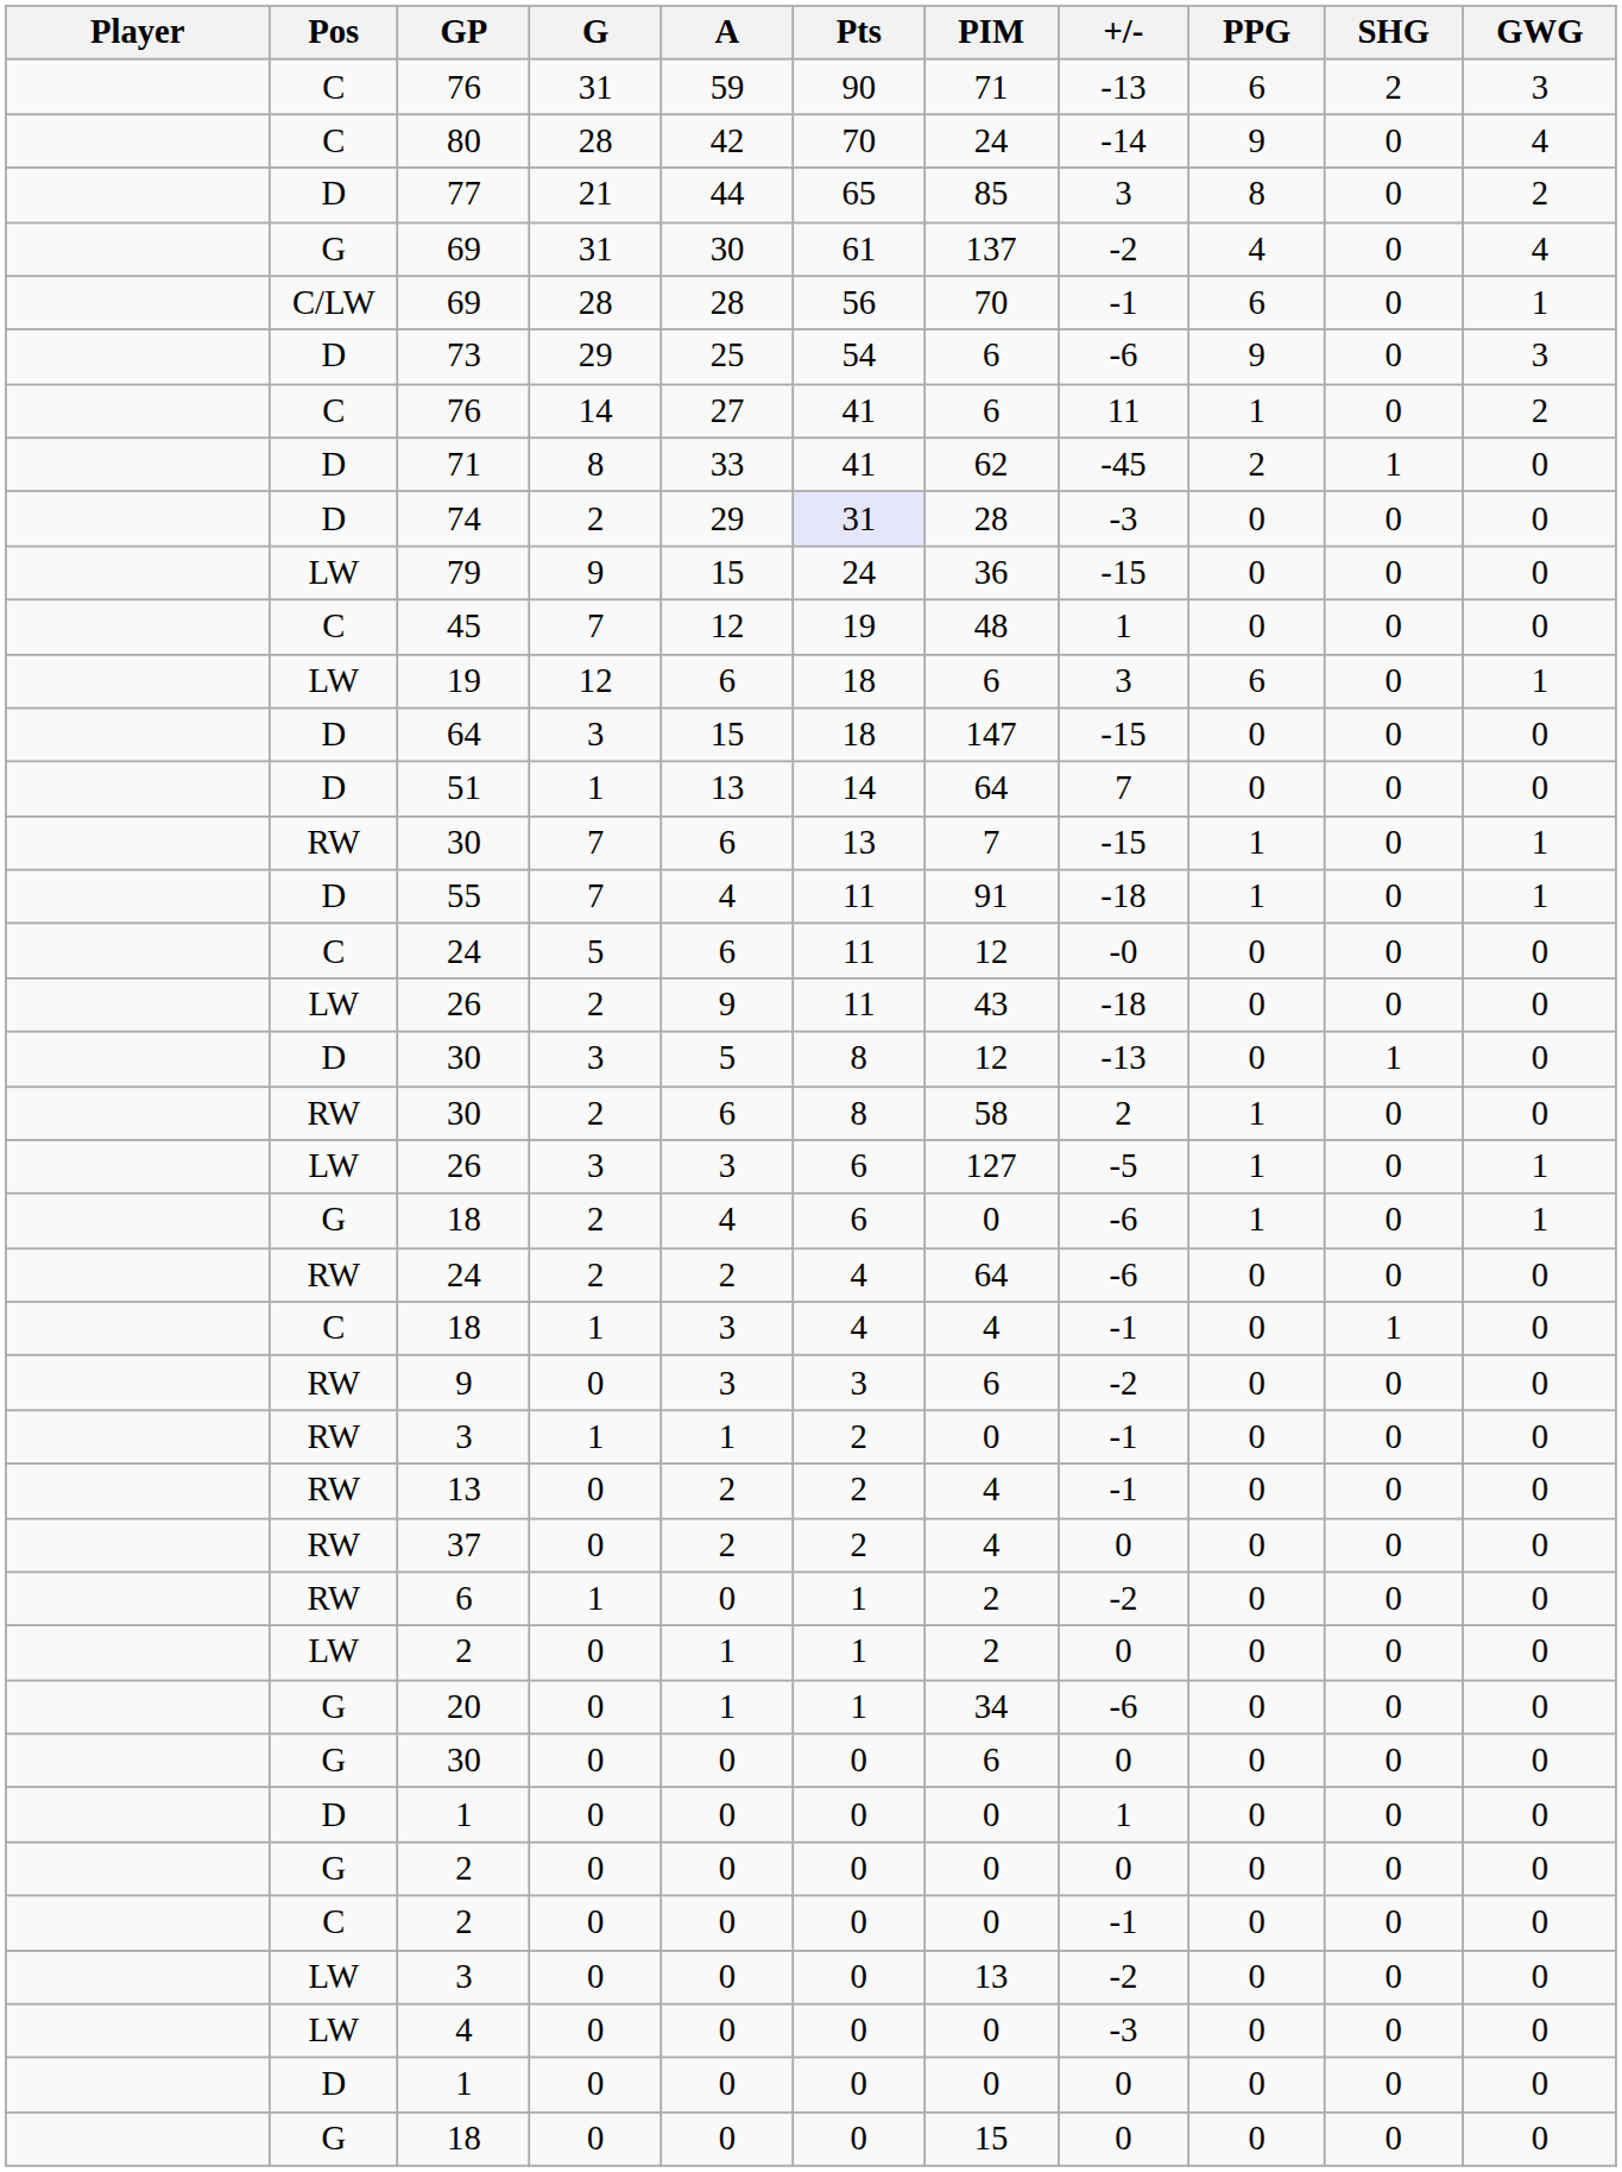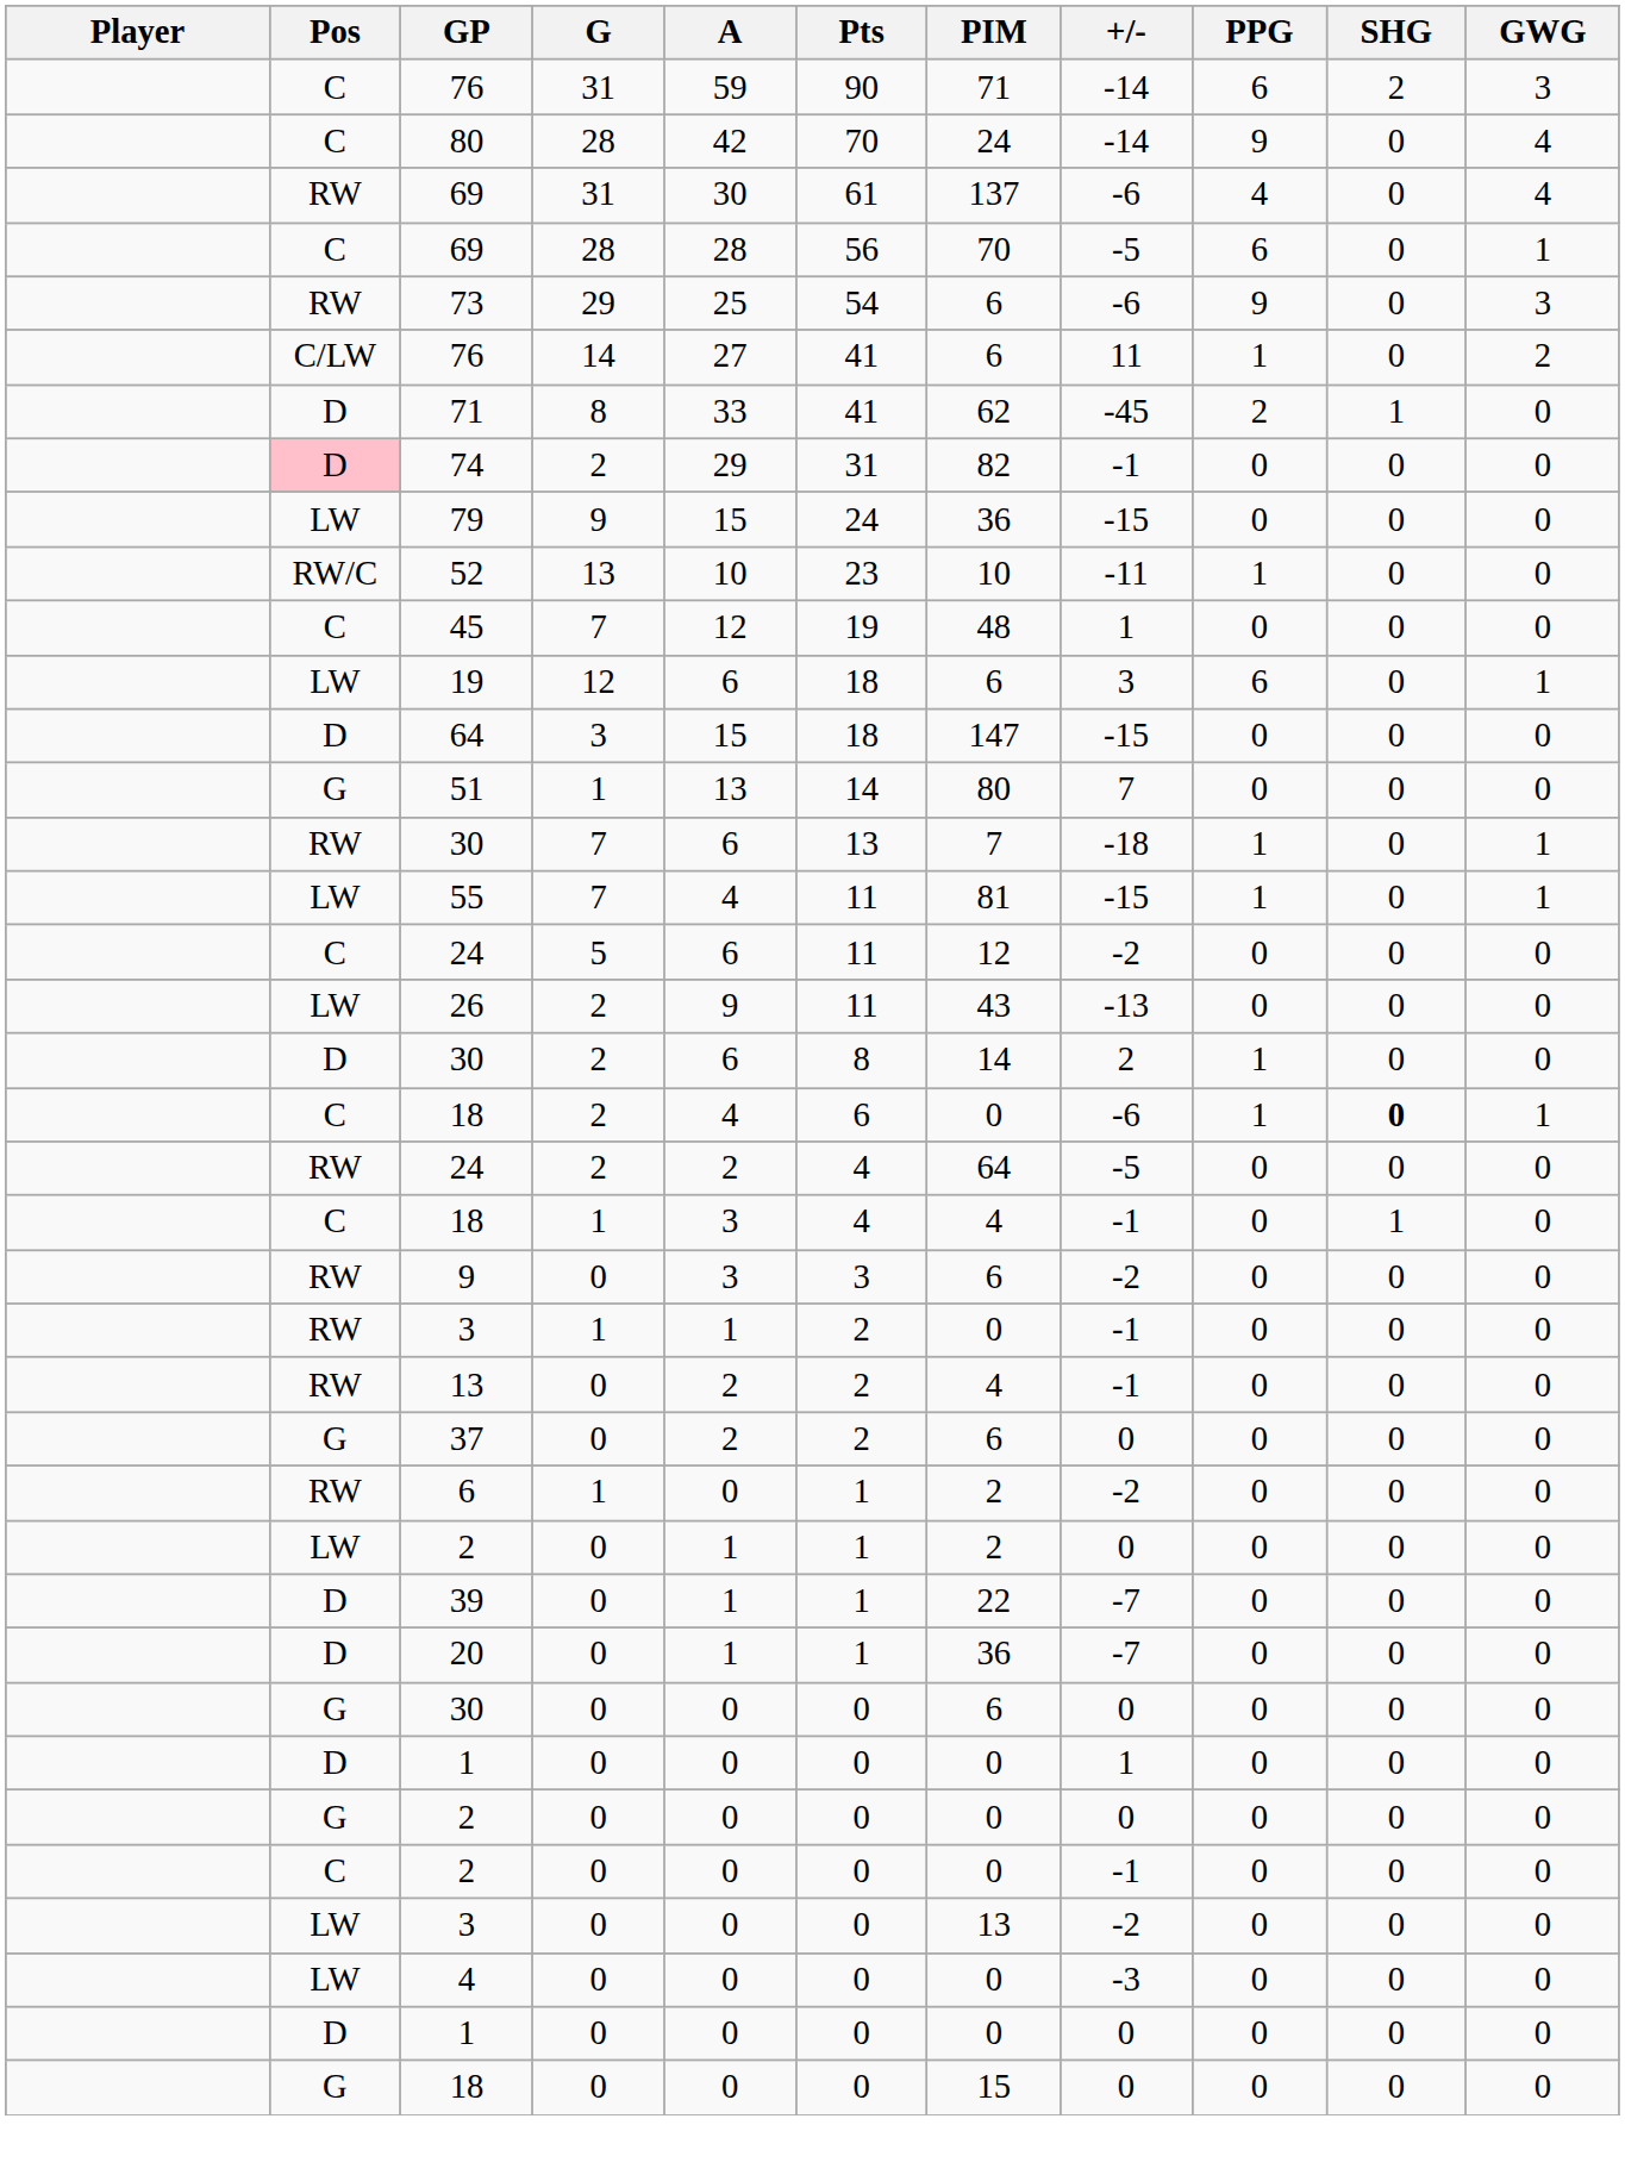 <table class="wikitable sortable" width="60%">
 <tr ALIGN="center">
 <th bgcolor="#DDDDFF" width="10%">Player</th>
 <th bgcolor="#DDDDFF" width="3%" title="Position">Pos</th>
 <th bgcolor="#DDDDFF" width="5%" title="Games played">GP</th>
 <th bgcolor="#DDDDFF" width="5%" title="Goals">G</th>
 <th bgcolor="#DDDDFF" width="5%" title="Assists">A</th>
 <th bgcolor="#DDDDFF" width="5%" title="Points">Pts</th>
 <th bgcolor="#DDDDFF" width="5%" title="Penalties in Minutes">PIM</th>
 <th bgcolor="#DDDDFF" width="5%" title="Plus/Minus">+/-</th>
 <th bgcolor="#DDDDFF" width="5%" title="Power Play Goals">PPG</th>
 <th bgcolor="#DDDDFF" width="5%" title="Short-handed Goals">SHG</th>
 <th bgcolor="#DDDDFF" width="5%" title="Game-winning Goals">GWG</th>
 </tr>
 <tr align="center">
 <td align="right"></td>
 <td>C</td>
 <td>76</td>
 <td>31</td>
 <td>59</td>
 <td>90</td>
 <td>71</td>
-<td>-13</td>
+<td>-14</td>
 <td>6</td>
 <td>2</td>
 <td>3</td>
 </tr>
 <tr align="center">
 <td align="right"></td>
 <td>C</td>
 <td>80</td>
 <td>28</td>
 <td>42</td>
 <td>70</td>
 <td>24</td>
 <td>-14</td>
 <td>9</td>
 <td>0</td>
 <td>4</td>
 </tr>
 <tr align="center">
 <td align="right"></td>
-<td>D</td>
-<td>77</td>
-<td>21</td>
-<td>44</td>
-<td>65</td>
-<td>85</td>
-<td>3</td>
-<td>8</td>
-<td>0</td>
-<td>2</td>
-</tr>
-<tr align="center">
-<td align="right"></td>
-<td>G</td>
+<td>RW</td>
 <td>69</td>
 <td>31</td>
 <td>30</td>
 <td>61</td>
 <td>137</td>
-<td>-2</td>
+<td>-6</td>
 <td>4</td>
 <td>0</td>
 <td>4</td>
 </tr>
 <tr align="center">
 <td align="right"></td>
-<td>C/LW</td>
+<td>C</td>
 <td>69</td>
 <td>28</td>
 <td>28</td>
 <td>56</td>
 <td>70</td>
-<td>-1</td>
+<td>-5</td>
 <td>6</td>
 <td>0</td>
 <td>1</td>
 </tr>
 <tr align="center">
 <td align="right"></td>
-<td>D</td>
+<td>RW</td>
 <td>73</td>
 <td>29</td>
 <td>25</td>
 <td>54</td>
 <td>6</td>
 <td>-6</td>
 <td>9</td>
 <td>0</td>
 <td>3</td>
 </tr>
 <tr align="center">
 <td align="right"></td>
-<td>C</td>
+<td>C/LW</td>
 <td>76</td>
 <td>14</td>
 <td>27</td>
 <td>41</td>
 <td>6</td>
 <td>11</td>
 <td>1</td>
 <td>0</td>
 <td>2</td>
 </tr>
 <tr align="center">
 <td align="right"></td>
 <td>D</td>
 <td>71</td>
 <td>8</td>
 <td>33</td>
 <td>41</td>
 <td>62</td>
 <td>-45</td>
 <td>2</td>
 <td>1</td>
 <td>0</td>
 </tr>
 <tr align="center">
 <td align="right"></td>
-<td>D</td>
+<td style="background: pink;">D</td>
 <td>74</td>
 <td>2</td>
 <td>29</td>
-<td style="background: lavender;">31</td>
-<td>28</td>
-<td>-3</td>
+<td>31</td>
+<td>82</td>
+<td>-1</td>
 <td>0</td>
 <td>0</td>
 <td>0</td>
 </tr>
 <tr align="center">
 <td align="right"></td>
 <td>LW</td>
 <td>79</td>
 <td>9</td>
 <td>15</td>
 <td>24</td>
 <td>36</td>
 <td>-15</td>
 <td>0</td>
+<td>0</td>
+<td>0</td>
+</tr>
+<tr align="center">
+<td align="right"></td>
+<td>RW/C</td>
+<td>52</td>
+<td>13</td>
+<td>10</td>
+<td>23</td>
+<td>10</td>
+<td>-11</td>
+<td>1</td>
 <td>0</td>
 <td>0</td>
 </tr>
 <tr align="center">
 <td align="right"></td>
 <td>C</td>
 <td>45</td>
 <td>7</td>
 <td>12</td>
 <td>19</td>
 <td>48</td>
 <td>1</td>
 <td>0</td>
 <td>0</td>
 <td>0</td>
 </tr>
 <tr align="center">
 <td align="right"></td>
 <td>LW</td>
 <td>19</td>
 <td>12</td>
 <td>6</td>
 <td>18</td>
 <td>6</td>
 <td>3</td>
 <td>6</td>
 <td>0</td>
 <td>1</td>
 </tr>
 <tr align="center">
 <td align="right"></td>
 <td>D</td>
 <td>64</td>
 <td>3</td>
 <td>15</td>
 <td>18</td>
 <td>147</td>
 <td>-15</td>
 <td>0</td>
 <td>0</td>
 <td>0</td>
 </tr>
 <tr align="center">
 <td align="right"></td>
-<td>D</td>
+<td>G</td>
 <td>51</td>
 <td>1</td>
 <td>13</td>
 <td>14</td>
-<td>64</td>
+<td>80</td>
 <td>7</td>
 <td>0</td>
 <td>0</td>
 <td>0</td>
 </tr>
 <tr align="center">
 <td align="right"></td>
 <td>RW</td>
 <td>30</td>
 <td>7</td>
 <td>6</td>
 <td>13</td>
 <td>7</td>
-<td>-15</td>
+<td>-18</td>
 <td>1</td>
 <td>0</td>
 <td>1</td>
 </tr>
 <tr align="center">
 <td align="right"></td>
-<td>D</td>
+<td>LW</td>
 <td>55</td>
 <td>7</td>
 <td>4</td>
 <td>11</td>
-<td>91</td>
-<td>-18</td>
+<td>81</td>
+<td>-15</td>
 <td>1</td>
 <td>0</td>
 <td>1</td>
 </tr>
 <tr align="center">
 <td align="right"></td>
 <td>C</td>
 <td>24</td>
 <td>5</td>
 <td>6</td>
 <td>11</td>
 <td>12</td>
-<td>-0</td>
+<td>-2</td>
 <td>0</td>
 <td>0</td>
 <td>0</td>
 </tr>
 <tr align="center">
 <td align="right"></td>
 <td>LW</td>
 <td>26</td>
 <td>2</td>
 <td>9</td>
 <td>11</td>
 <td>43</td>
-<td>-18</td>
+<td>-13</td>
 <td>0</td>
 <td>0</td>
 <td>0</td>
 </tr>
 <tr align="center">
 <td align="right"></td>
 <td>D</td>
 <td>30</td>
-<td>3</td>
-<td>5</td>
-<td>8</td>
-<td>12</td>
-<td>-13</td>
-<td>0</td>
-<td>1</td>
-<td>0</td>
-</tr>
-<tr align="center">
-<td align="right"></td>
-<td>RW</td>
-<td>30</td>
 <td>2</td>
 <td>6</td>
 <td>8</td>
-<td>58</td>
+<td>14</td>
 <td>2</td>
 <td>1</td>
 <td>0</td>
 <td>0</td>
 </tr>
 <tr align="center">
 <td align="right"></td>
-<td>LW</td>
-<td>26</td>
-<td>3</td>
-<td>3</td>
-<td>6</td>
-<td>127</td>
-<td>-5</td>
-<td>1</td>
-<td>0</td>
-<td>1</td>
-</tr>
-<tr align="center">
-<td align="right"></td>
-<td>G</td>
+<td>C</td>
 <td>18</td>
 <td>2</td>
 <td>4</td>
 <td>6</td>
 <td>0</td>
 <td>-6</td>
 <td>1</td>
-<td>0</td>
+<td><strong>0</strong></td>
 <td>1</td>
 </tr>
 <tr align="center">
 <td align="right"></td>
 <td>RW</td>
 <td>24</td>
 <td>2</td>
 <td>2</td>
 <td>4</td>
 <td>64</td>
-<td>-6</td>
+<td>-5</td>
 <td>0</td>
 <td>0</td>
 <td>0</td>
 </tr>
 <tr align="center">
 <td align="right"></td>
 <td>C</td>
 <td>18</td>
 <td>1</td>
 <td>3</td>
 <td>4</td>
 <td>4</td>
 <td>-1</td>
 <td>0</td>
 <td>1</td>
 <td>0</td>
 </tr>
 <tr align="center">
 <td align="right"></td>
 <td>RW</td>
 <td>9</td>
 <td>0</td>
 <td>3</td>
 <td>3</td>
 <td>6</td>
 <td>-2</td>
 <td>0</td>
 <td>0</td>
 <td>0</td>
 </tr>
 <tr align="center">
 <td align="right"></td>
 <td>RW</td>
 <td>3</td>
 <td>1</td>
 <td>1</td>
 <td>2</td>
 <td>0</td>
 <td>-1</td>
 <td>0</td>
 <td>0</td>
 <td>0</td>
 </tr>
 <tr align="center">
 <td align="right"></td>
 <td>RW</td>
 <td>13</td>
 <td>0</td>
 <td>2</td>
 <td>2</td>
 <td>4</td>
 <td>-1</td>
 <td>0</td>
 <td>0</td>
 <td>0</td>
 </tr>
 <tr align="center">
 <td align="right"></td>
-<td>RW</td>
+<td>G</td>
 <td>37</td>
 <td>0</td>
 <td>2</td>
 <td>2</td>
-<td>4</td>
+<td>6</td>
 <td>0</td>
 <td>0</td>
 <td>0</td>
 <td>0</td>
 </tr>
 <tr align="center">
 <td align="right"></td>
 <td>RW</td>
 <td>6</td>
 <td>1</td>
 <td>0</td>
 <td>1</td>
 <td>2</td>
 <td>-2</td>
 <td>0</td>
 <td>0</td>
 <td>0</td>
 </tr>
 <tr align="center">
 <td align="right"></td>
 <td>LW</td>
 <td>2</td>
 <td>0</td>
 <td>1</td>
 <td>1</td>
 <td>2</td>
 <td>0</td>
 <td>0</td>
 <td>0</td>
 <td>0</td>
 </tr>
 <tr align="center">
 <td align="right"></td>
-<td>G</td>
+<td>D</td>
+<td>39</td>
+<td>0</td>
+<td>1</td>
+<td>1</td>
+<td>22</td>
+<td>-7</td>
+<td>0</td>
+<td>0</td>
+<td>0</td>
+</tr>
+<tr align="center">
+<td align="right"></td>
+<td>D</td>
 <td>20</td>
 <td>0</td>
 <td>1</td>
 <td>1</td>
-<td>34</td>
-<td>-6</td>
+<td>36</td>
+<td>-7</td>
 <td>0</td>
 <td>0</td>
 <td>0</td>
 </tr>
 <tr align="center">
 <td align="right"></td>
 <td>G</td>
 <td>30</td>
 <td>0</td>
 <td>0</td>
 <td>0</td>
 <td>6</td>
 <td>0</td>
 <td>0</td>
 <td>0</td>
 <td>0</td>
 </tr>
 <tr align="center">
 <td align="right"></td>
 <td>D</td>
 <td>1</td>
 <td>0</td>
 <td>0</td>
 <td>0</td>
 <td>0</td>
 <td>1</td>
 <td>0</td>
 <td>0</td>
 <td>0</td>
 </tr>
 <tr align="center">
 <td align="right"></td>
 <td>G</td>
 <td>2</td>
 <td>0</td>
 <td>0</td>
 <td>0</td>
 <td>0</td>
 <td>0</td>
 <td>0</td>
 <td>0</td>
 <td>0</td>
 </tr>
 <tr align="center">
 <td align="right"></td>
 <td>C</td>
 <td>2</td>
 <td>0</td>
 <td>0</td>
 <td>0</td>
 <td>0</td>
 <td>-1</td>
 <td>0</td>
 <td>0</td>
 <td>0</td>
 </tr>
 <tr align="center">
 <td align="right"></td>
 <td>LW</td>
 <td>3</td>
 <td>0</td>
 <td>0</td>
 <td>0</td>
 <td>13</td>
 <td>-2</td>
 <td>0</td>
 <td>0</td>
 <td>0</td>
 </tr>
 <tr align="center">
 <td align="right"></td>
 <td>LW</td>
 <td>4</td>
 <td>0</td>
 <td>0</td>
 <td>0</td>
 <td>0</td>
 <td>-3</td>
 <td>0</td>
 <td>0</td>
 <td>0</td>
 </tr>
 <tr align="center">
 <td align="right"></td>
 <td>D</td>
 <td>1</td>
 <td>0</td>
 <td>0</td>
 <td>0</td>
 <td>0</td>
 <td>0</td>
 <td>0</td>
 <td>0</td>
 <td>0</td>
 </tr>
 <tr align="center">
 <td align="right"></td>
 <td>G</td>
 <td>18</td>
 <td>0</td>
 <td>0</td>
 <td>0</td>
 <td>15</td>
 <td>0</td>
 <td>0</td>
 <td>0</td>
 <td>0</td>
 </tr>
 </table>
